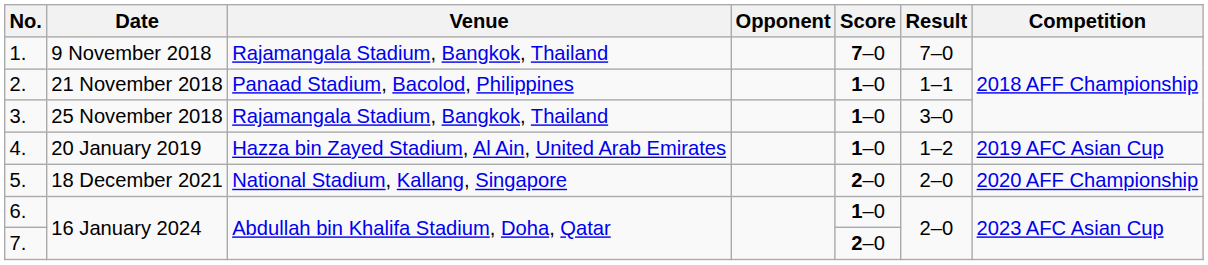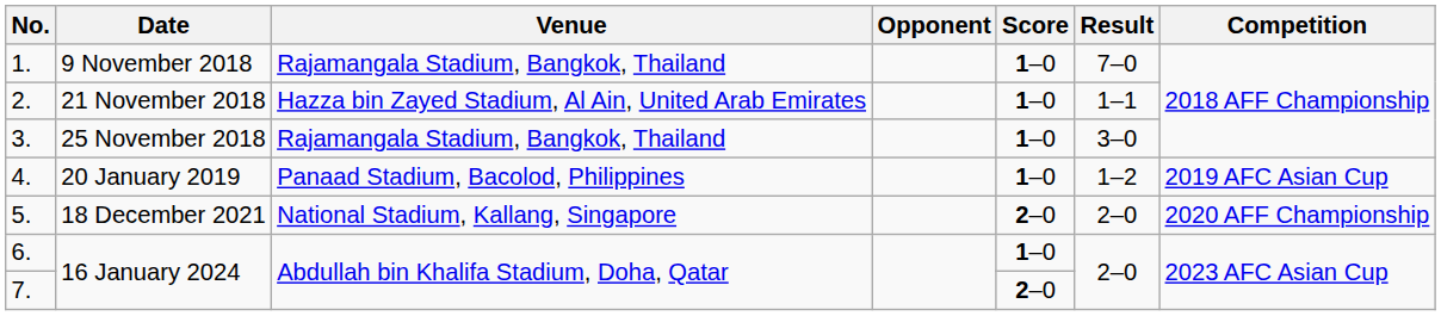 <table class="wikitable" style="font-size:90%;">
 <tr>
 <th>No.</th>
 <th>Date</th>
 <th>Venue</th>
 <th>Opponent</th>
 <th>Score</th>
 <th>Result</th>
 <th>Competition</th>
 </tr>
 <tr>
 <td>1.</td>
 <td>9 November 2018</td>
 <td><a href='#'>Rajamangala Stadium</a>, <a href='#'>Bangkok</a>, <a href='#'>Thailand</a></td>
 <td></td>
-<td align=center><strong>7</strong>–0</td>
+<td align=center><strong>1</strong>–0</td>
 <td align=center>7–0</td>
 <td rowspan="3"><a href='#'>2018 AFF Championship</a></td>
 </tr>
 <tr>
 <td>2.</td>
 <td>21 November 2018</td>
-<td><a href='#'>Panaad Stadium</a>, <a href='#'>Bacolod</a>, <a href='#'>Philippines</a></td>
+<td><a href='#'>Hazza bin Zayed Stadium</a>, <a href='#'>Al Ain</a>, <a href='#'>United Arab Emirates</a></td>
 <td></td>
 <td align=center><strong>1</strong>–0</td>
 <td align=center>1–1</td>
 </tr>
 <tr>
 <td>3.</td>
 <td>25 November 2018</td>
 <td><a href='#'>Rajamangala Stadium</a>, <a href='#'>Bangkok</a>, <a href='#'>Thailand</a></td>
 <td></td>
 <td align=center><strong>1</strong>–0</td>
 <td align=center>3–0</td>
 </tr>
 <tr>
 <td>4.</td>
 <td>20 January 2019</td>
-<td><a href='#'>Hazza bin Zayed Stadium</a>, <a href='#'>Al Ain</a>, <a href='#'>United Arab Emirates</a></td>
+<td><a href='#'>Panaad Stadium</a>, <a href='#'>Bacolod</a>, <a href='#'>Philippines</a></td>
 <td></td>
 <td align=center><strong>1</strong>–0</td>
 <td align=center>1–2</td>
 <td><a href='#'>2019 AFC Asian Cup</a></td>
 </tr>
 <tr>
 <td>5.</td>
 <td>18 December 2021</td>
 <td><a href='#'>National Stadium</a>, <a href='#'>Kallang</a>, <a href='#'>Singapore</a></td>
 <td></td>
 <td align=center><strong>2</strong>–0</td>
 <td align=center>2–0</td>
 <td><a href='#'>2020 AFF Championship</a></td>
 </tr>
 <tr>
 <td>6.</td>
 <td rowspan="2">16 January 2024</td>
 <td rowspan="2"><a href='#'>Abdullah bin Khalifa Stadium</a>, <a href='#'>Doha</a>, <a href='#'>Qatar</a></td>
 <td rowspan="2"></td>
 <td align=center><strong>1</strong>–0</td>
 <td rowspan="2" align=center>2–0</td>
 <td rowspan="2"><a href='#'>2023 AFC Asian Cup</a></td>
 </tr>
 <tr>
 <td>7.</td>
 <td align=center><strong>2</strong>–0</td>
 </tr>
 </table>
